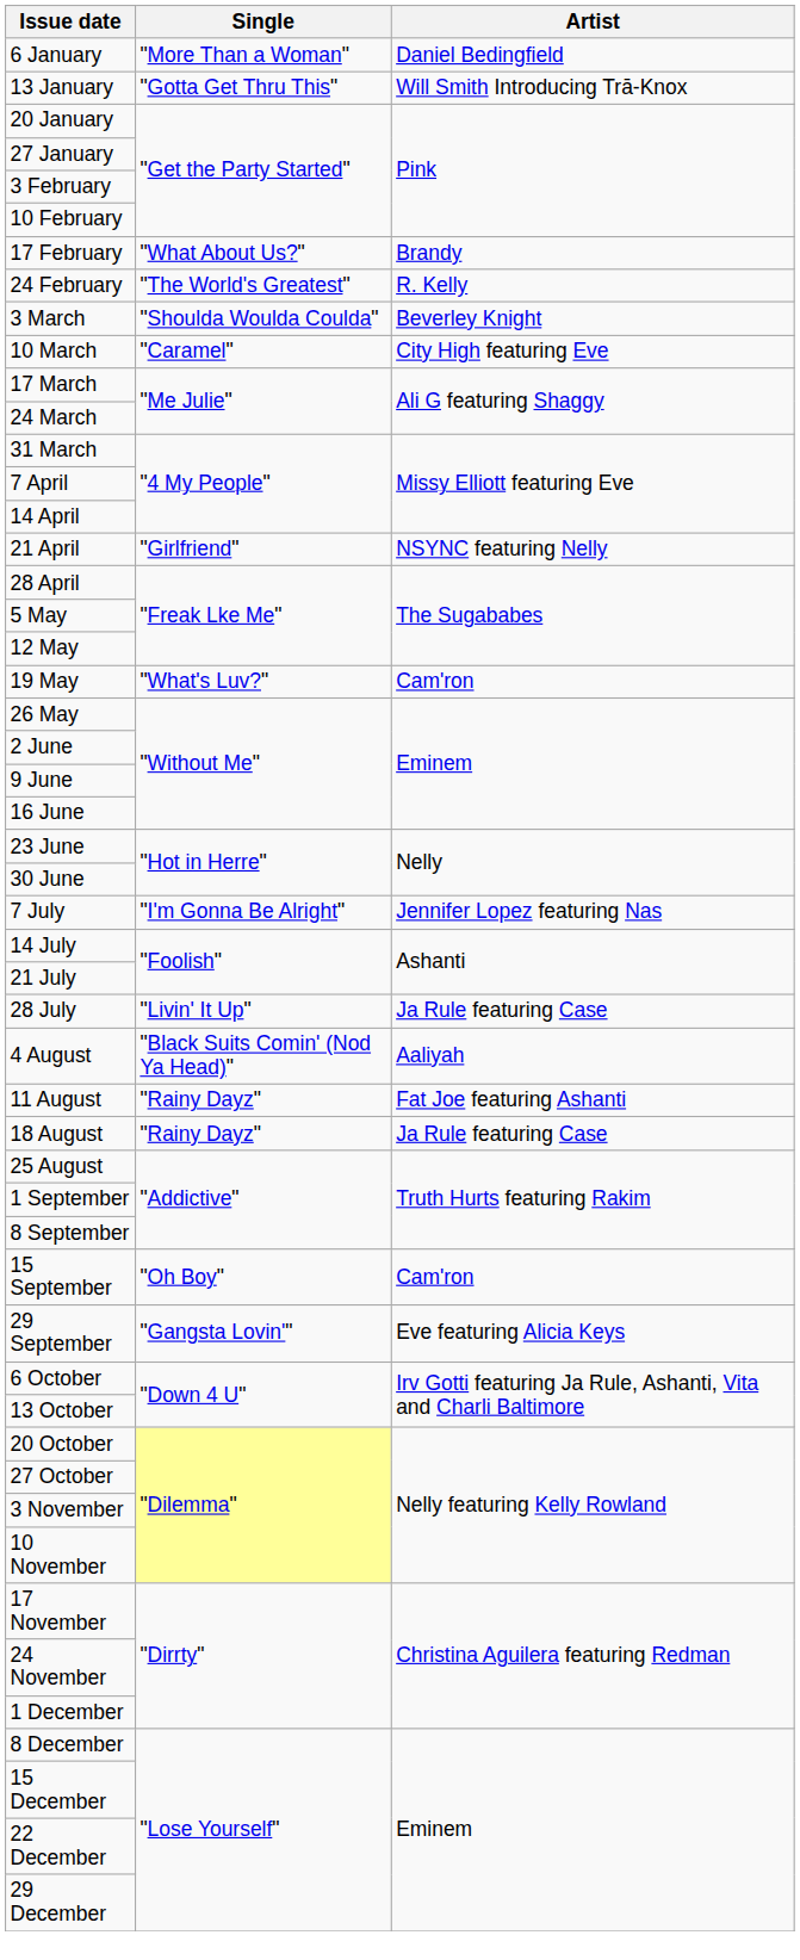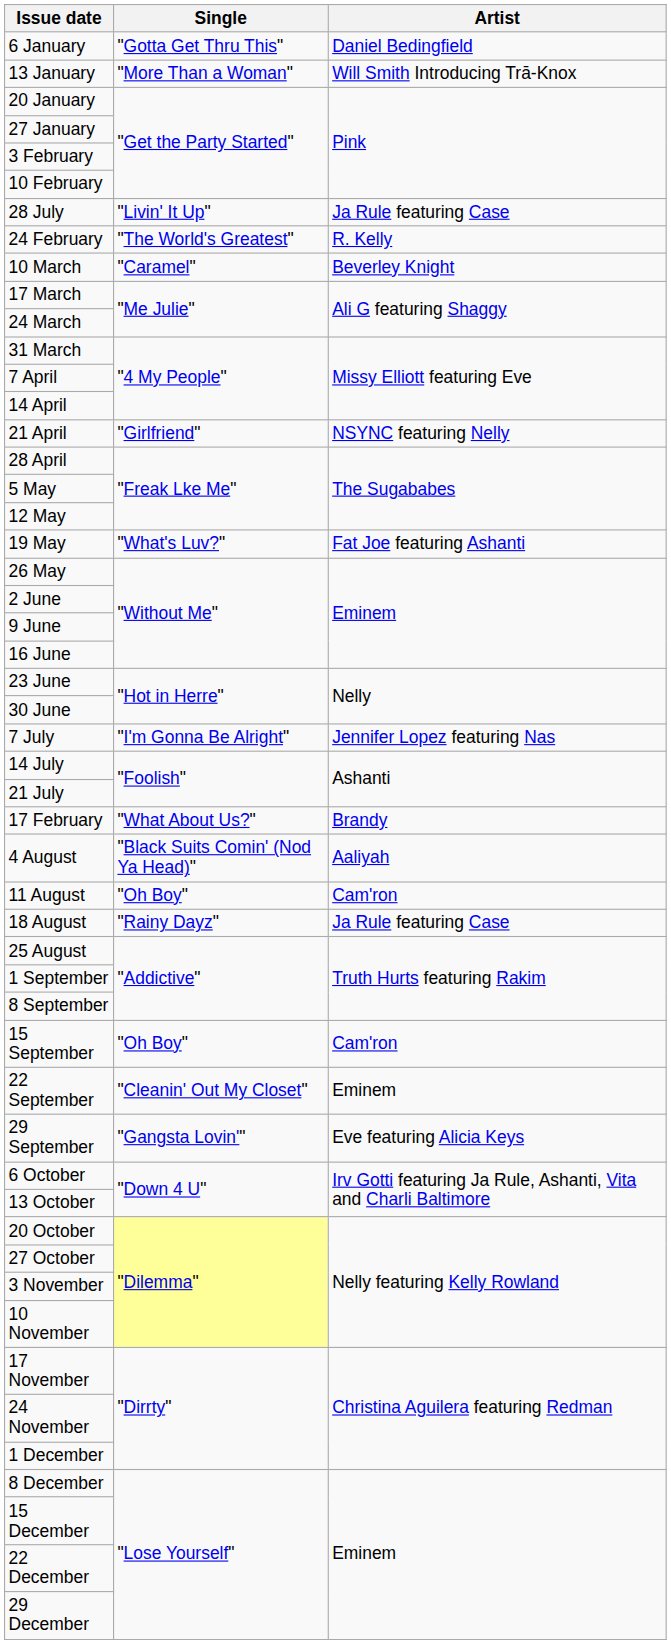 <table class="wikitable plainrowheaders">
 <tr>
 <th scope=col>Issue date</th>
 <th scope=col>Single</th>
 <th scope=col>Artist</th>
 </tr>
 <tr>
 <td>6 January </td>
-<td>"<a href='#'>More Than a Woman</a>"</td>
+<td>"<a href='#'>Gotta Get Thru This</a>"</td>
 <td><a href='#'>Daniel Bedingfield</a></td>
 </tr>
 <tr>
 <td>13 January </td>
-<td>"<a href='#'>Gotta Get Thru This</a>"</td>
+<td>"<a href='#'>More Than a Woman</a>"</td>
 <td><a href='#'>Will Smith</a> Introducing Trā-Knox</td>
 </tr>
 <tr>
 <td>20 January</td>
 <td rowspan="4">"<a href='#'>Get the Party Started</a>"</td>
 <td rowspan="4"><a href='#'>Pink</a></td>
 </tr>
 <tr>
 <td>27 January</td>
 </tr>
 <tr>
 <td>3 February</td>
 </tr>
 <tr>
 <td>10 February</td>
 </tr>
 <tr>
-<td>17 February</td>
-<td>"<a href='#'>What About Us?</a>"</td>
-<td><a href='#'>Brandy</a></td>
+<td>28 July</td>
+<td>"<a href='#'>Livin' It Up</a>"</td>
+<td><a href='#'>Ja Rule</a> featuring <a href='#'>Case</a></td>
 </tr>
 <tr>
 <td>24 February</td>
 <td>"<a href='#'>The World's Greatest</a>"</td>
 <td><a href='#'>R. Kelly</a></td>
 </tr>
 <tr>
-<td>3 March</td>
-<td>"<a href='#'>Shoulda Woulda Coulda</a>"</td>
-<td><a href='#'>Beverley Knight</a></td>
-</tr>
-<tr>
 <td>10 March</td>
 <td>"<a href='#'>Caramel</a>"</td>
-<td><a href='#'>City High</a> featuring <a href='#'>Eve</a></td>
+<td><a href='#'>Beverley Knight</a></td>
 </tr>
 <tr>
 <td>17 March</td>
 <td rowspan="2">"<a href='#'>Me Julie</a>"</td>
 <td rowspan="2"><a href='#'>Ali G</a> featuring <a href='#'>Shaggy</a></td>
 </tr>
 <tr>
 <td>24 March</td>
 </tr>
 <tr>
 <td>31 March</td>
 <td rowspan="3">"<a href='#'>4 My People</a>"</td>
 <td rowspan="3"><a href='#'>Missy Elliott</a> featuring Eve</td>
 </tr>
 <tr>
 <td>7 April</td>
 </tr>
 <tr>
 <td>14 April</td>
 </tr>
 <tr>
 <td>21 April</td>
 <td>"<a href='#'>Girlfriend</a>"</td>
 <td><a href='#'>NSYNC</a> featuring <a href='#'>Nelly</a></td>
 </tr>
 <tr>
 <td>28 April </td>
 <td rowspan="3">"<a href='#'>Freak Lke Me</a>"</td>
 <td rowspan="3"><a href='#'>The Sugababes</a></td>
 </tr>
 <tr>
 <td>5 May</td>
 </tr>
 <tr>
 <td>12 May</td>
 </tr>
 <tr>
 <td>19 May</td>
 <td>"<a href='#'>What's Luv?</a>"</td>
-<td><a href='#'>Cam'ron</a></td>
+<td><a href='#'>Fat Joe</a> featuring <a href='#'>Ashanti</a></td>
 </tr>
 <tr>
 <td>26 May </td>
 <td rowspan="4">"<a href='#'>Without Me</a>"</td>
 <td rowspan="4"><a href='#'>Eminem</a></td>
 </tr>
 <tr>
 <td>2 June</td>
 </tr>
 <tr>
 <td>9 June</td>
 </tr>
 <tr>
 <td>16 June</td>
 </tr>
 <tr>
 <td>23 June</td>
 <td rowspan="2">"<a href='#'>Hot in Herre</a>"</td>
 <td rowspan="2">Nelly</td>
 </tr>
 <tr>
 <td>30 June</td>
 </tr>
 <tr>
 <td>7 July</td>
 <td>"<a href='#'>I'm Gonna Be Alright</a>"</td>
 <td><a href='#'>Jennifer Lopez</a> featuring <a href='#'>Nas</a></td>
 </tr>
 <tr>
 <td>14 July</td>
 <td rowspan="2">"<a href='#'>Foolish</a>"</td>
 <td rowspan="2">Ashanti</td>
 </tr>
 <tr>
 <td>21 July</td>
 </tr>
 <tr>
-<td>28 July</td>
-<td>"<a href='#'>Livin' It Up</a>"</td>
-<td><a href='#'>Ja Rule</a> featuring <a href='#'>Case</a></td>
+<td>17 February</td>
+<td>"<a href='#'>What About Us?</a>"</td>
+<td><a href='#'>Brandy</a></td>
 </tr>
 <tr>
 <td>4 August</td>
 <td>"<a href='#'>Black Suits Comin' (Nod Ya Head)</a>"</td>
 <td><a href='#'>Aaliyah</a></td>
 </tr>
 <tr>
 <td>11 August</td>
-<td>"<a href='#'>Rainy Dayz</a>"</td>
-<td><a href='#'>Fat Joe</a> featuring <a href='#'>Ashanti</a></td>
+<td>"<a href='#'>Oh Boy</a>"</td>
+<td><a href='#'>Cam'ron</a></td>
 </tr>
 <tr>
 <td>18 August</td>
 <td>"<a href='#'>Rainy Dayz</a>"</td>
 <td><a href='#'>Ja Rule</a> featuring <a href='#'>Case</a></td>
 </tr>
 <tr>
 <td>25 August</td>
 <td rowspan="3">"<a href='#'>Addictive</a>"</td>
 <td rowspan="3"><a href='#'>Truth Hurts</a> featuring <a href='#'>Rakim</a></td>
 </tr>
 <tr>
 <td>1 September</td>
 </tr>
 <tr>
 <td>8 September</td>
 </tr>
 <tr>
 <td>15 September</td>
 <td>"<a href='#'>Oh Boy</a>"</td>
 <td><a href='#'>Cam'ron</a></td>
+</tr>
+<tr>
+<td>22 September</td>
+<td>"<a href='#'>Cleanin' Out My Closet</a>"</td>
+<td>Eminem</td>
 </tr>
 <tr>
 <td>29 September</td>
 <td>"<a href='#'>Gangsta Lovin'</a>"</td>
 <td>Eve featuring <a href='#'>Alicia Keys</a></td>
 </tr>
 <tr>
 <td>6 October</td>
 <td rowspan="2">"<a href='#'>Down 4 U</a>"</td>
 <td rowspan="2"><a href='#'>Irv Gotti</a> featuring Ja Rule, Ashanti, <a href='#'>Vita</a> and <a href='#'>Charli Baltimore</a></td>
 </tr>
 <tr>
 <td>13 October</td>
 </tr>
 <tr>
 <td>20 October </td>
 <td rowspan="4" bgcolor=#FFFF99>"<a href='#'>Dilemma</a>" </td>
 <td rowspan="4">Nelly featuring <a href='#'>Kelly Rowland</a></td>
 </tr>
 <tr>
 <td>27 October </td>
 </tr>
 <tr>
 <td>3 November</td>
 </tr>
 <tr>
 <td>10 November</td>
 </tr>
 <tr>
 <td>17 November </td>
 <td rowspan="3">"<a href='#'>Dirrty</a>"</td>
 <td rowspan="3"><a href='#'>Christina Aguilera</a> featuring <a href='#'>Redman</a></td>
 </tr>
 <tr>
 <td>24 November </td>
 </tr>
 <tr>
 <td>1 December</td>
 </tr>
 <tr>
 <td>8 December </td>
 <td rowspan="4">"<a href='#'>Lose Yourself</a>"</td>
 <td rowspan="4">Eminem</td>
 </tr>
 <tr>
 <td>15 December</td>
 </tr>
 <tr>
 <td>22 December</td>
 </tr>
 <tr>
 <td>29 December</td>
 </tr>
 </table>
